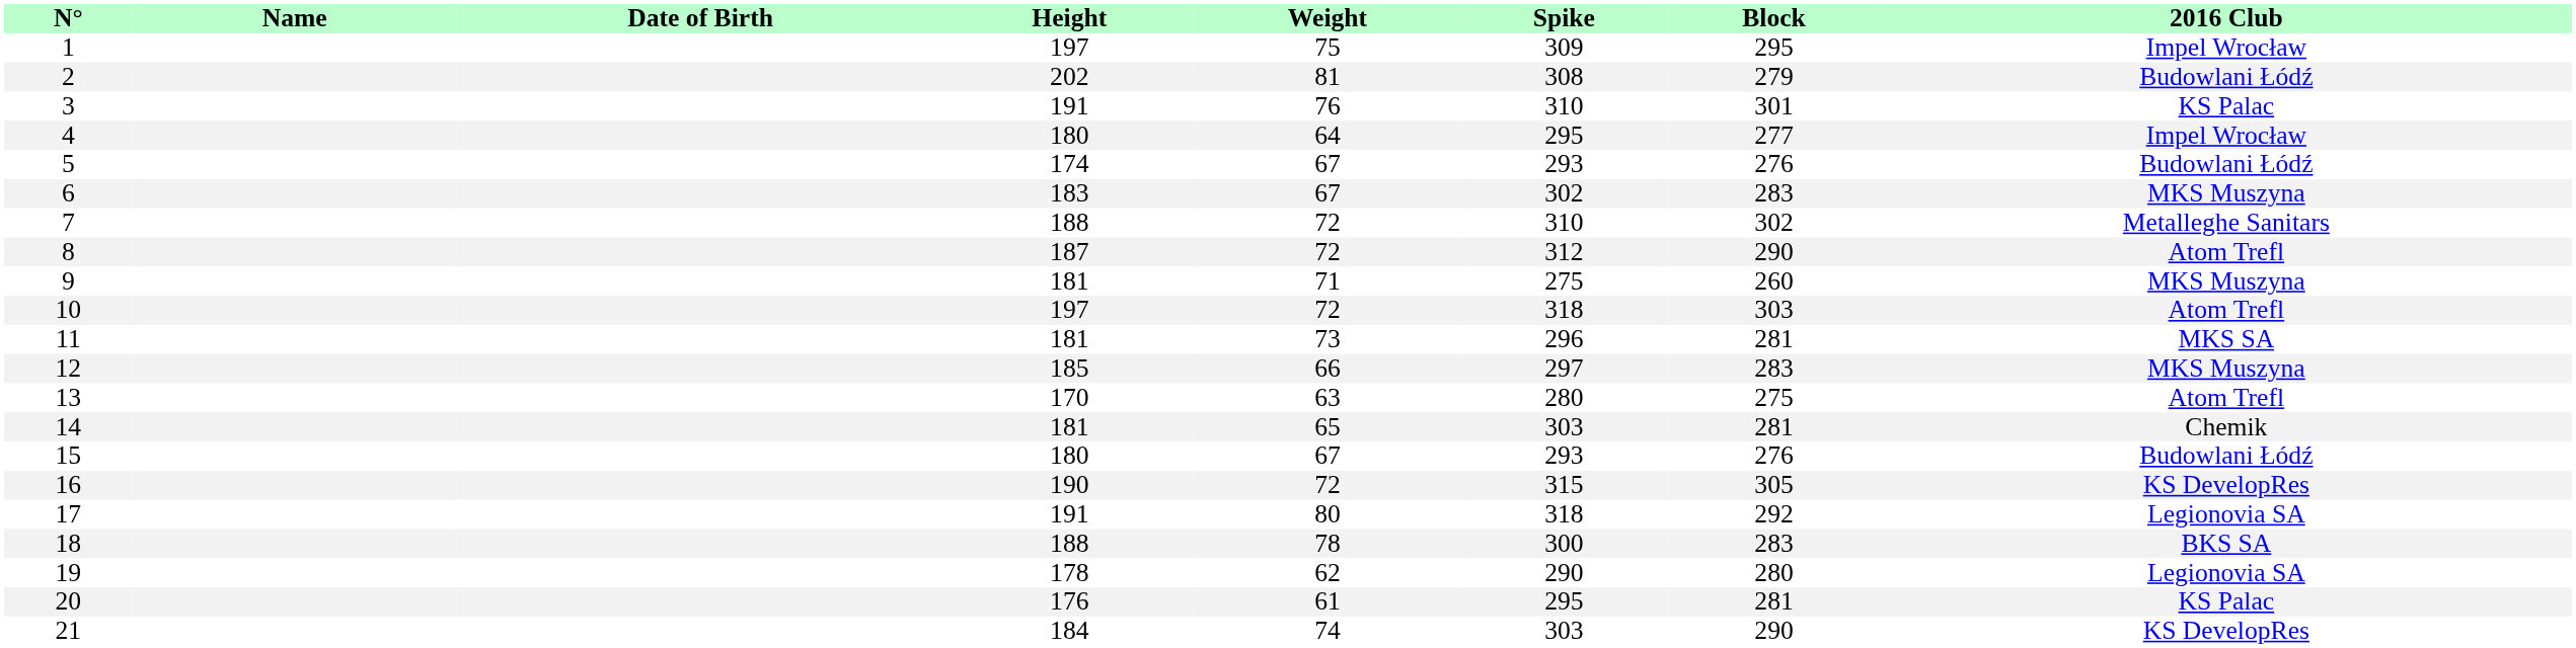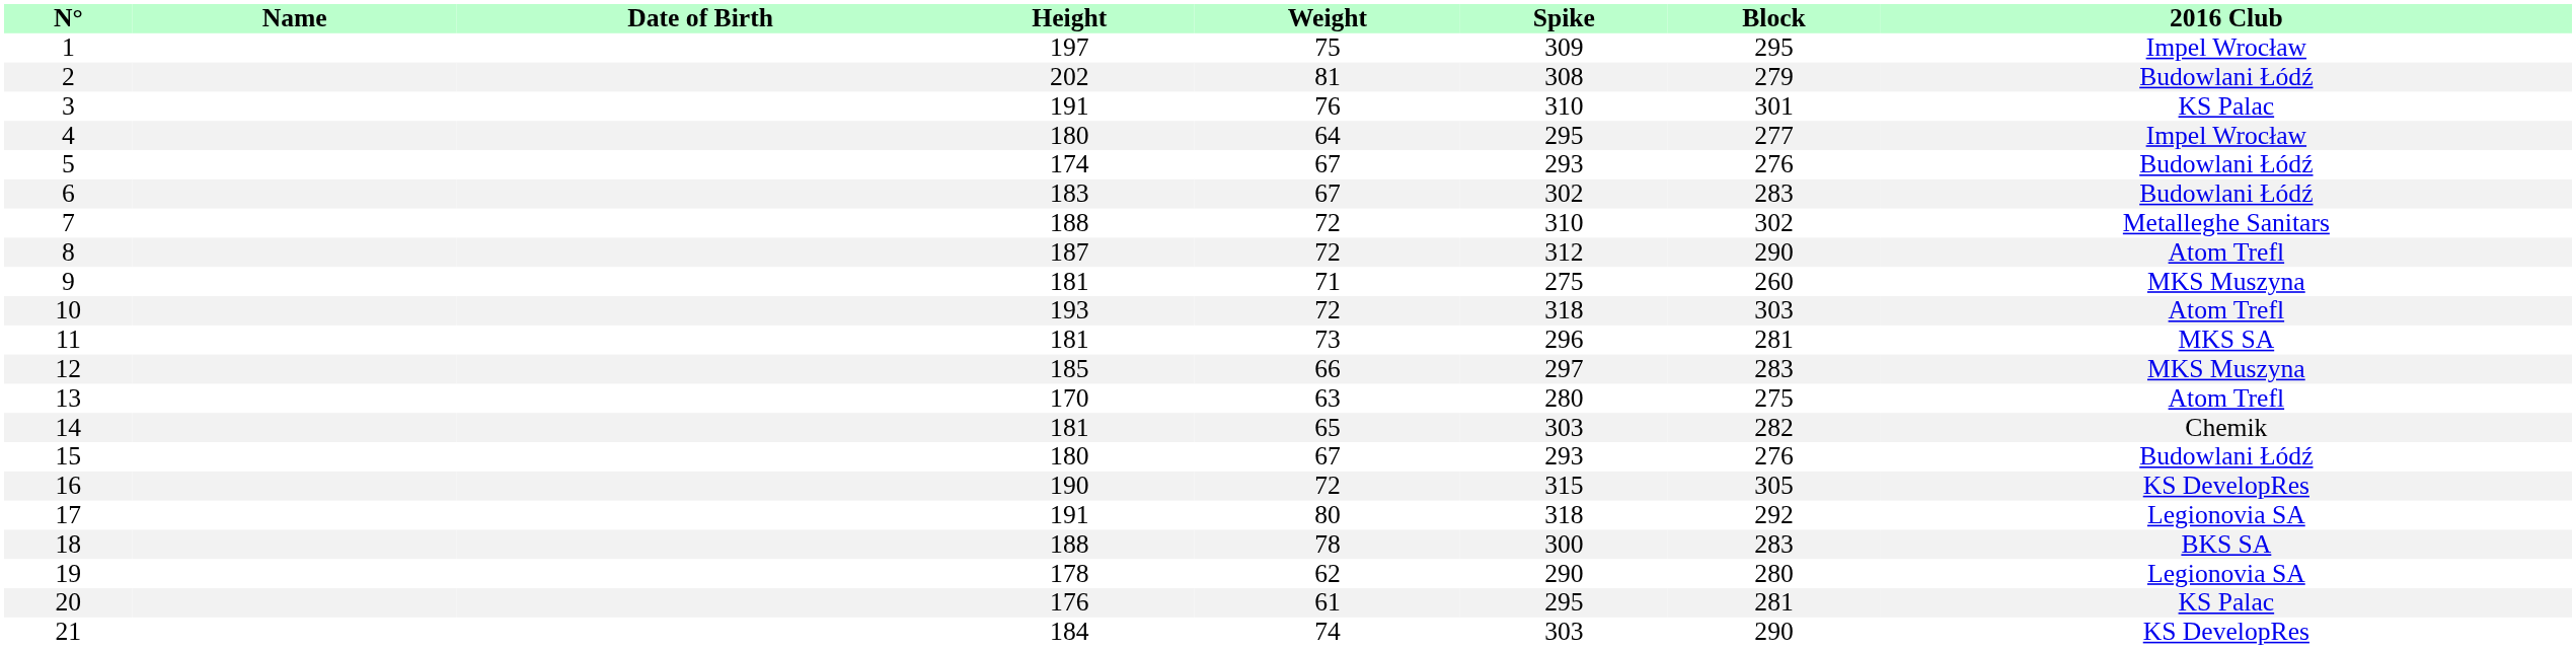 <table style="text-align:center; border:none;" cellpadding=0 cellspacing=0 width=100%>
 <tr style="background: #bbffcc;">
 <th width="5%">N°</th>
 <th width=200px>Name</th>
 <th>Date of Birth</th>
 <th>Height</th>
 <th>Weight</th>
 <th>Spike</th>
 <th>Block</th>
 <th>2016 Club</th>
 </tr>
 <tr>
 <td>1</td>
 <td></td>
 <td></td>
 <td>197</td>
 <td>75</td>
 <td>309</td>
 <td>295</td>
 <td><a href='#'>Impel Wrocław</a></td>
 </tr>
 <tr bgcolor="#f2f2f2">
 <td>2</td>
 <td></td>
 <td></td>
 <td>202</td>
 <td>81</td>
 <td>308</td>
 <td>279</td>
 <td><a href='#'>Budowlani Łódź</a></td>
 </tr>
 <tr>
 <td>3</td>
 <td></td>
 <td></td>
 <td>191</td>
 <td>76</td>
 <td>310</td>
 <td>301</td>
 <td><a href='#'>KS Palac</a></td>
 </tr>
 <tr bgcolor="#f2f2f2">
 <td>4</td>
 <td></td>
 <td></td>
 <td>180</td>
 <td>64</td>
 <td>295</td>
 <td>277</td>
 <td><a href='#'>Impel Wrocław</a></td>
 </tr>
 <tr>
 <td>5</td>
 <td></td>
 <td></td>
 <td>174</td>
 <td>67</td>
 <td>293</td>
 <td>276</td>
 <td><a href='#'>Budowlani Łódź</a></td>
 </tr>
 <tr bgcolor="#f2f2f2">
 <td>6</td>
 <td></td>
 <td></td>
 <td>183</td>
 <td>67</td>
 <td>302</td>
 <td>283</td>
-<td><a href='#'>MKS Muszyna</a></td>
+<td><a href='#'>Budowlani Łódź</a></td>
 </tr>
 <tr>
 <td>7</td>
 <td></td>
 <td></td>
 <td>188</td>
 <td>72</td>
 <td>310</td>
 <td>302</td>
 <td><a href='#'>Metalleghe Sanitars</a></td>
 </tr>
 <tr bgcolor="#f2f2f2">
 <td>8</td>
 <td></td>
 <td></td>
 <td>187</td>
 <td>72</td>
 <td>312</td>
 <td>290</td>
 <td><a href='#'>Atom Trefl</a></td>
 </tr>
 <tr>
 <td>9</td>
 <td></td>
 <td></td>
 <td>181</td>
 <td>71</td>
 <td>275</td>
 <td>260</td>
 <td><a href='#'>MKS Muszyna</a></td>
 </tr>
 <tr bgcolor="#f2f2f2">
 <td>10</td>
 <td></td>
 <td></td>
-<td>197</td>
+<td>193</td>
 <td>72</td>
 <td>318</td>
 <td>303</td>
 <td><a href='#'>Atom Trefl</a></td>
 </tr>
 <tr>
 <td>11</td>
 <td></td>
 <td></td>
 <td>181</td>
 <td>73</td>
 <td>296</td>
 <td>281</td>
 <td><a href='#'>MKS SA</a></td>
 </tr>
 <tr bgcolor="#f2f2f2">
 <td>12</td>
 <td></td>
 <td></td>
 <td>185</td>
 <td>66</td>
 <td>297</td>
 <td>283</td>
 <td><a href='#'>MKS Muszyna</a></td>
 </tr>
 <tr>
 <td>13</td>
 <td></td>
 <td></td>
 <td>170</td>
 <td>63</td>
 <td>280</td>
 <td>275</td>
 <td><a href='#'>Atom Trefl</a></td>
 </tr>
 <tr bgcolor="#f2f2f2">
 <td>14</td>
 <td></td>
 <td></td>
 <td>181</td>
 <td>65</td>
 <td>303</td>
-<td>281</td>
+<td>282</td>
 <td>Chemik</td>
 </tr>
 <tr>
 <td>15</td>
 <td></td>
 <td></td>
 <td>180</td>
 <td>67</td>
 <td>293</td>
 <td>276</td>
 <td><a href='#'>Budowlani Łódź</a></td>
 </tr>
 <tr bgcolor="#f2f2f2">
 <td>16</td>
 <td></td>
 <td></td>
 <td>190</td>
 <td>72</td>
 <td>315</td>
 <td>305</td>
 <td><a href='#'>KS DevelopRes</a></td>
 </tr>
 <tr>
 <td>17</td>
 <td></td>
 <td></td>
 <td>191</td>
 <td>80</td>
 <td>318</td>
 <td>292</td>
 <td><a href='#'>Legionovia SA</a></td>
 </tr>
 <tr bgcolor="#f2f2f2">
 <td>18</td>
 <td></td>
 <td></td>
 <td>188</td>
 <td>78</td>
 <td>300</td>
 <td>283</td>
 <td><a href='#'>BKS SA</a></td>
 </tr>
 <tr>
 <td>19</td>
 <td></td>
 <td></td>
 <td>178</td>
 <td>62</td>
 <td>290</td>
 <td>280</td>
 <td><a href='#'>Legionovia SA</a></td>
 </tr>
 <tr bgcolor="#f2f2f2">
 <td>20</td>
 <td></td>
 <td></td>
 <td>176</td>
 <td>61</td>
 <td>295</td>
 <td>281</td>
 <td><a href='#'>KS Palac</a></td>
 </tr>
 <tr>
 <td>21</td>
 <td></td>
 <td></td>
 <td>184</td>
 <td>74</td>
 <td>303</td>
 <td>290</td>
 <td><a href='#'>KS DevelopRes</a></td>
 </tr>
 </table>
